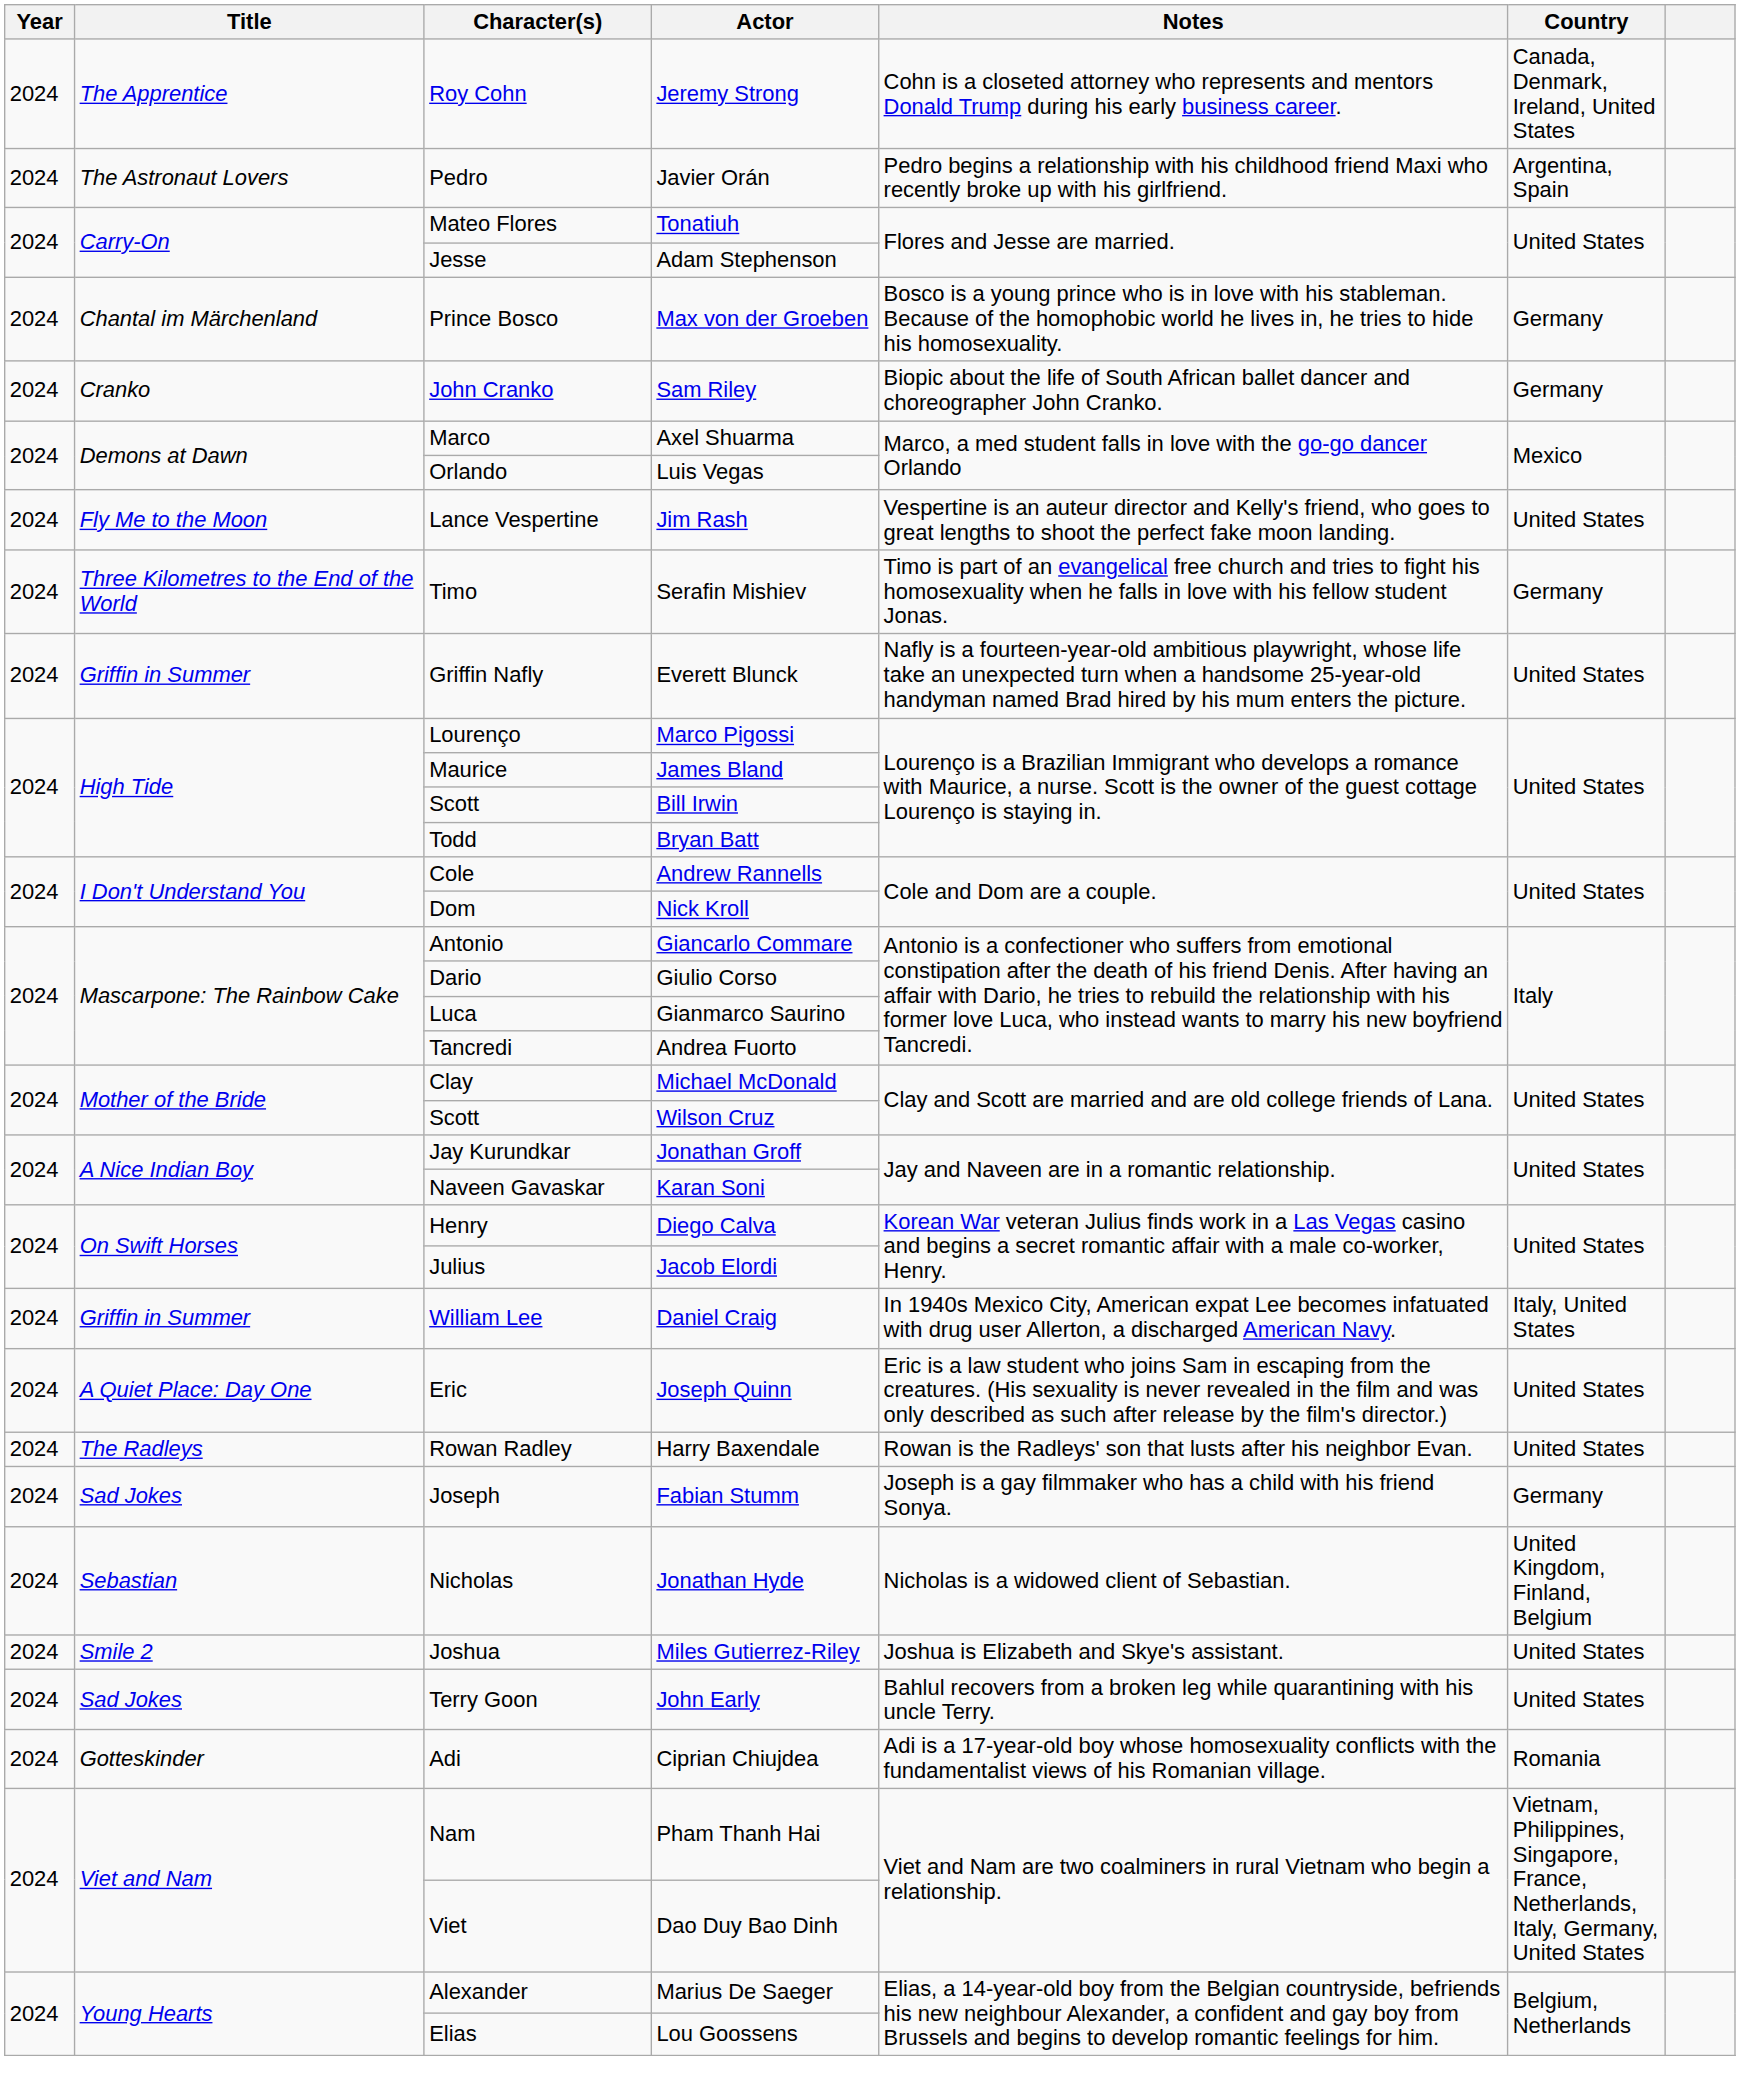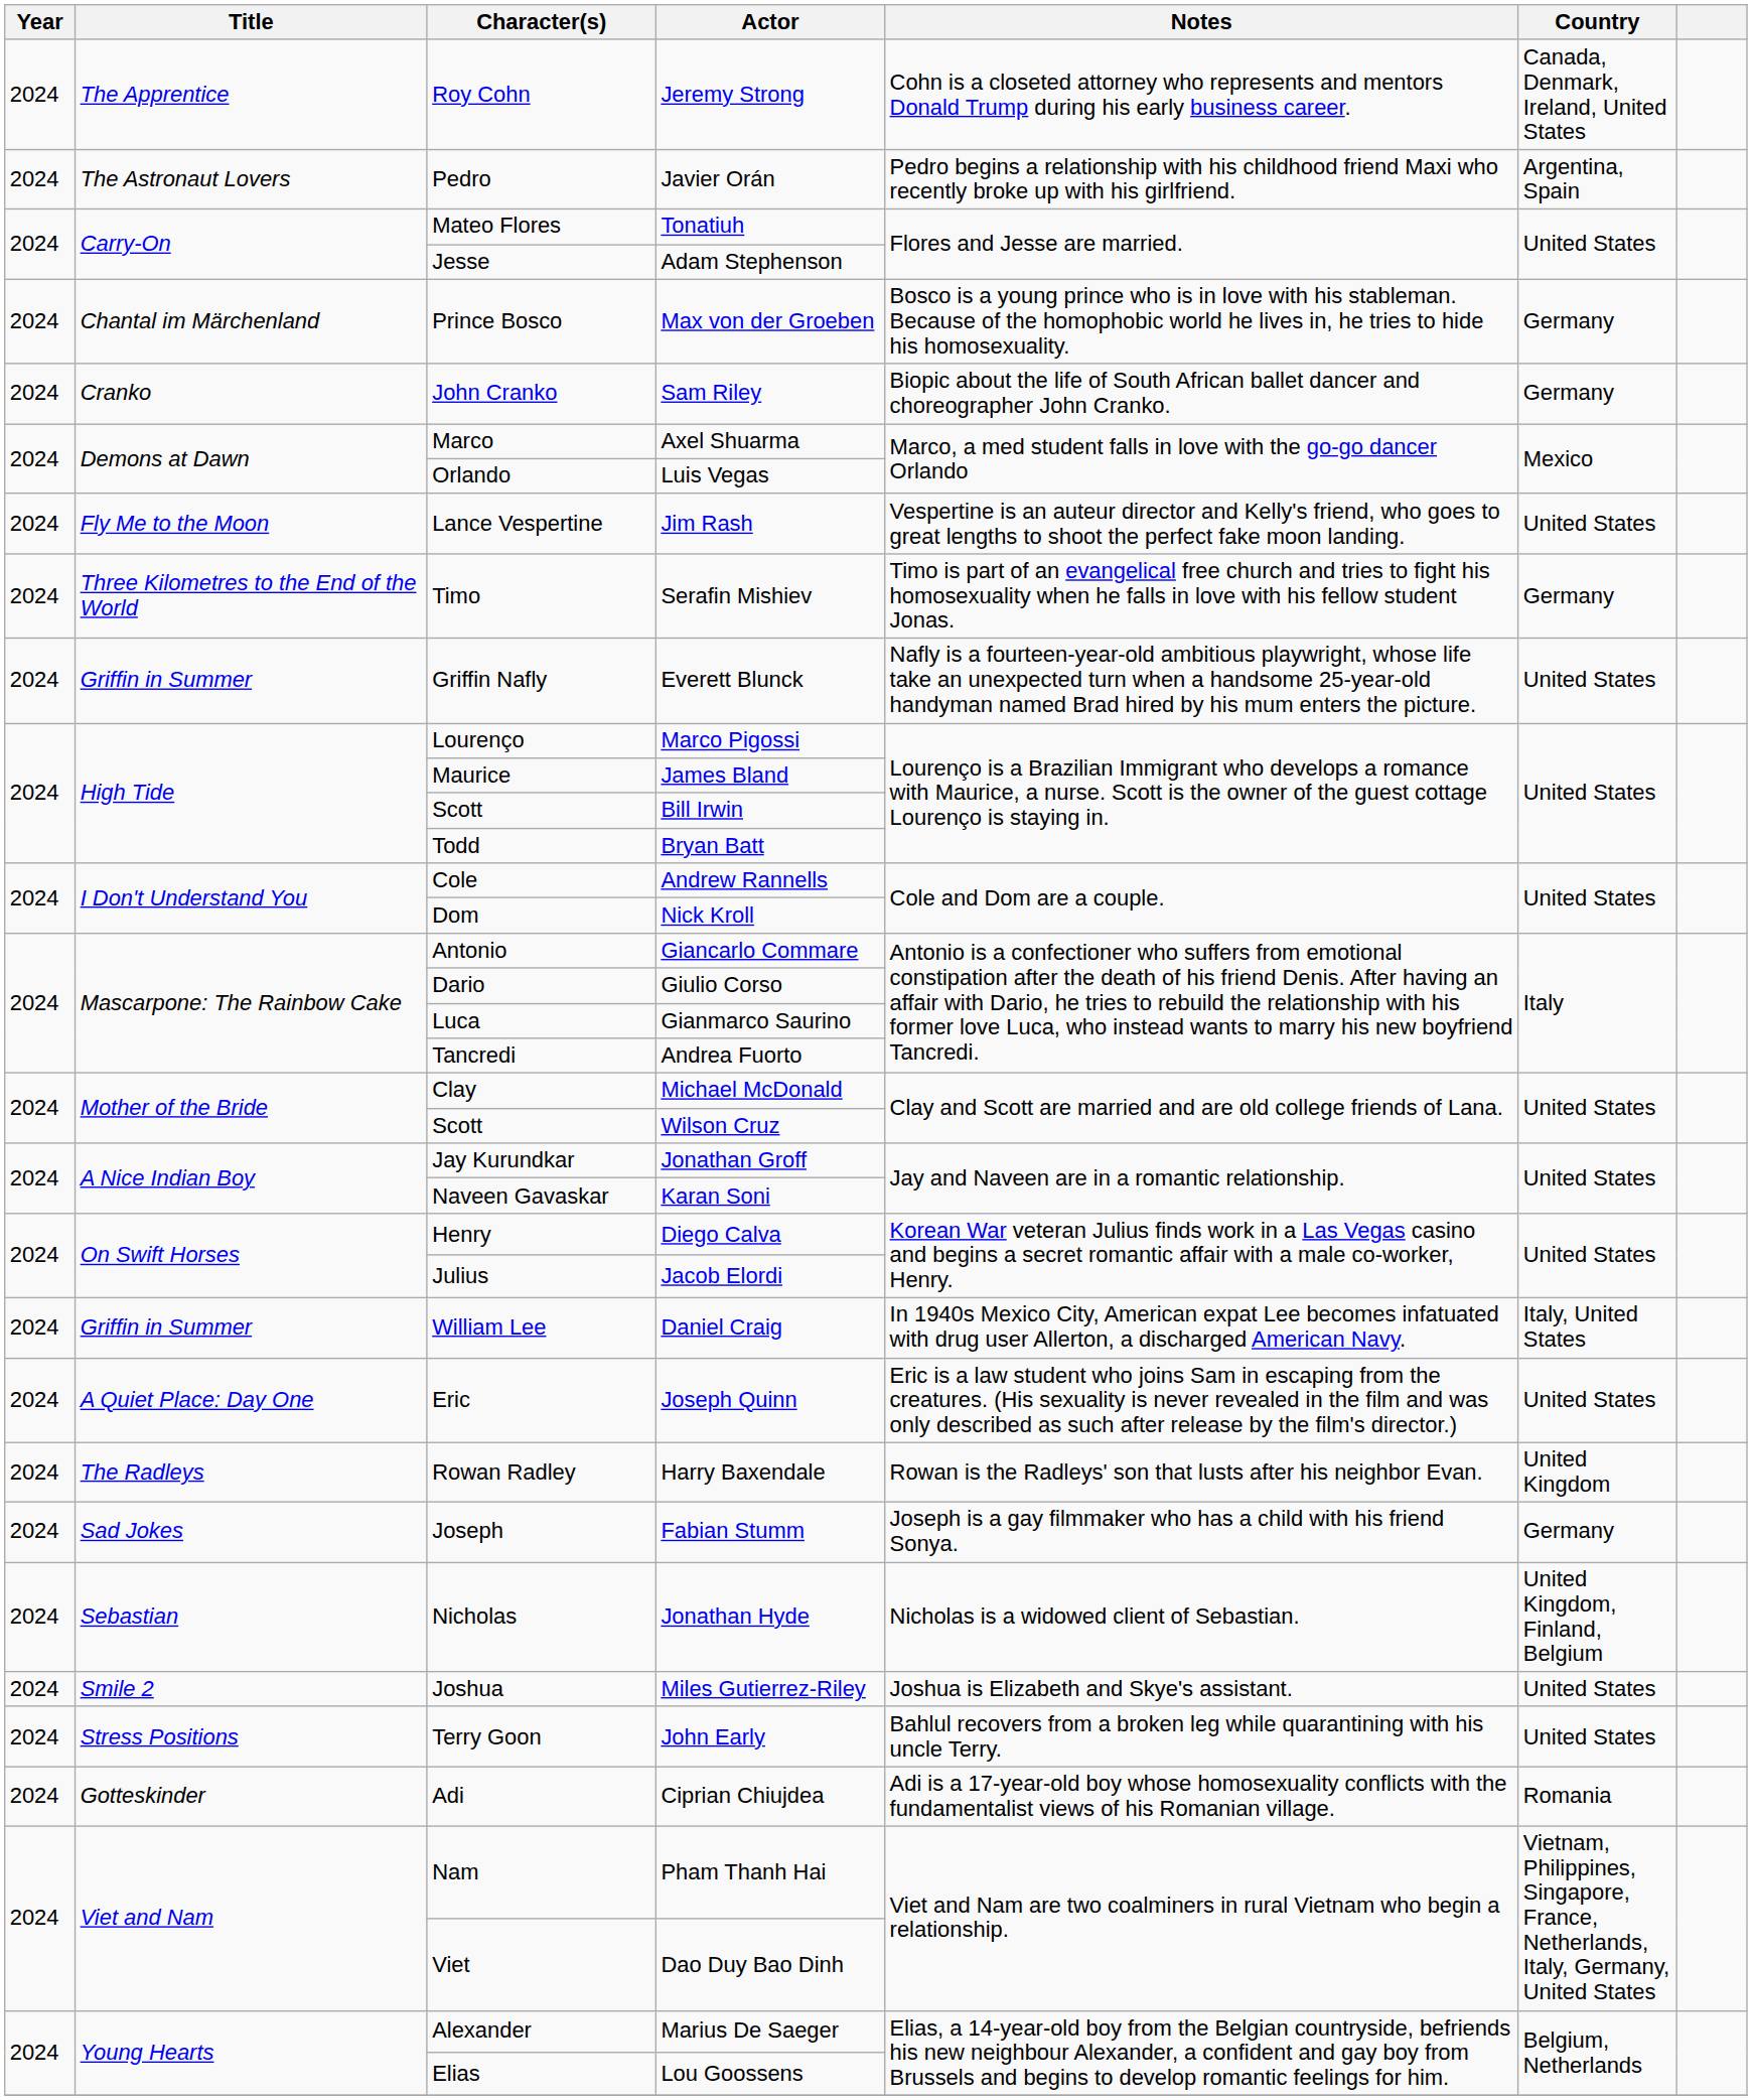 <table class="wikitable sortable" style="width: 100%">
 <tr>
 <th style="width:4%;">Year</th>
 <th style="width:20%;">Title</th>
 <th style="width:13%;">Character(s)</th>
 <th style="width:13%;">Actor</th>
 <th style="width:36%;">Notes</th>
 <th style="width:9%;">Country</th>
 <th style="width:4%;" class="unsortable"></th>
 </tr>
 <tr>
 <td>2024</td>
 <td><em><a href='#'>The Apprentice</a></em></td>
 <td><a href='#'>Roy Cohn</a></td>
 <td><a href='#'>Jeremy Strong</a></td>
 <td>Cohn is a closeted attorney who represents and mentors <a href='#'>Donald Trump</a> during his early <a href='#'>business career</a>.</td>
 <td>Canada, Denmark, Ireland, United States</td>
 <td></td>
 </tr>
 <tr>
 <td>2024</td>
 <td><em>The Astronaut Lovers</em></td>
 <td>Pedro</td>
 <td>Javier Orán</td>
 <td>Pedro begins a relationship with his childhood friend Maxi who recently broke up with his girlfriend.</td>
 <td>Argentina, Spain</td>
 <td></td>
 </tr>
 <tr>
 <td rowspan="2">2024</td>
 <td rowspan="2"><em><a href='#'>Carry-On</a></em></td>
 <td>Mateo Flores</td>
 <td><a href='#'>Tonatiuh</a></td>
 <td rowspan="2">Flores and Jesse are married.</td>
 <td rowspan="2">United States</td>
 <td rowspan="2"></td>
 </tr>
 <tr>
 <td>Jesse</td>
 <td>Adam Stephenson</td>
 </tr>
 <tr>
 <td>2024</td>
 <td><em>Chantal im Märchenland</em></td>
 <td>Prince Bosco</td>
 <td><a href='#'>Max von der Groeben</a></td>
 <td>Bosco is a young prince who is in love with his stableman. Because of the homophobic world he lives in, he tries to hide his homosexuality.</td>
 <td>Germany</td>
 <td></td>
 </tr>
 <tr>
 <td>2024</td>
 <td><em>Cranko</em></td>
 <td><a href='#'>John Cranko</a></td>
 <td><a href='#'>Sam Riley</a></td>
 <td>Biopic about the life of South African ballet dancer and choreographer John Cranko.</td>
 <td>Germany</td>
 <td></td>
 </tr>
 <tr>
 <td rowspan="2">2024</td>
 <td rowspan="2"><em>Demons at Dawn</em></td>
 <td>Marco</td>
 <td>Axel Shuarma</td>
 <td rowspan="2">Marco, a med student falls in love with the <a href='#'>go-go dancer</a> Orlando</td>
 <td rowspan="2">Mexico</td>
 <td rowspan="2"></td>
 </tr>
 <tr>
 <td>Orlando</td>
 <td>Luis Vegas</td>
 </tr>
 <tr>
 <td>2024</td>
 <td><em><a href='#'>Fly Me to the Moon</a></em></td>
 <td>Lance Vespertine</td>
 <td><a href='#'>Jim Rash</a></td>
 <td>Vespertine is an auteur director and Kelly's friend, who goes to great lengths to shoot the perfect fake moon landing.</td>
 <td>United States</td>
 <td></td>
 </tr>
 <tr>
 <td>2024</td>
 <td><em><a href='#'>Three Kilometres to the End of the World</a></em></td>
 <td>Timo</td>
 <td>Serafin Mishiev</td>
 <td>Timo is part of an <a href='#'>evangelical</a> free church and tries to fight his homosexuality when he falls in love with his fellow student Jonas.</td>
 <td>Germany</td>
 <td></td>
 </tr>
 <tr>
 <td>2024</td>
 <td><em><a href='#'>Griffin in Summer</a></em></td>
 <td>Griffin Nafly</td>
 <td>Everett Blunck</td>
 <td>Nafly is a fourteen-year-old ambitious playwright, whose life take an unexpected turn when a handsome 25-year-old handyman named Brad hired by his mum enters the picture.</td>
 <td>United States</td>
 <td></td>
 </tr>
 <tr>
 <td rowspan="4">2024</td>
 <td rowspan="4"><em><a href='#'>High Tide</a></em></td>
 <td>Lourenço</td>
 <td><a href='#'>Marco Pigossi</a></td>
 <td rowspan="4">Lourenço is a Brazilian Immigrant who develops a romance with Maurice, a nurse. Scott is the owner of the guest cottage Lourenço is staying in.</td>
 <td rowspan="4">United States</td>
 <td rowspan="4"></td>
 </tr>
 <tr>
 <td>Maurice</td>
 <td><a href='#'>James Bland</a></td>
 </tr>
 <tr>
 <td>Scott</td>
 <td><a href='#'>Bill Irwin</a></td>
 </tr>
 <tr>
 <td>Todd</td>
 <td><a href='#'>Bryan Batt</a></td>
 </tr>
 <tr>
 <td rowspan="2">2024</td>
 <td rowspan="2"><em><a href='#'>I Don't Understand You</a></em></td>
 <td>Cole</td>
 <td><a href='#'>Andrew Rannells</a></td>
 <td rowspan="2">Cole and Dom are a couple.</td>
 <td rowspan="2">United States</td>
 <td rowspan="2"></td>
 </tr>
 <tr>
 <td>Dom</td>
 <td><a href='#'>Nick Kroll</a></td>
 </tr>
 <tr>
 <td rowspan="4">2024</td>
 <td rowspan="4"><em>Mascarpone: The Rainbow Cake</em></td>
 <td>Antonio</td>
 <td><a href='#'>Giancarlo Commare</a></td>
 <td rowspan="4">Antonio is a confectioner who suffers from emotional constipation after the death of his friend Denis. After having an affair with Dario, he tries to rebuild the relationship with his former love Luca, who instead wants to marry his new boyfriend Tancredi.</td>
 <td rowspan="4">Italy</td>
 <td rowspan="4"></td>
 </tr>
 <tr>
 <td>Dario</td>
 <td>Giulio Corso</td>
 </tr>
 <tr>
 <td>Luca</td>
 <td>Gianmarco Saurino</td>
 </tr>
 <tr>
 <td>Tancredi</td>
 <td>Andrea Fuorto</td>
 </tr>
 <tr>
 <td rowspan="2">2024</td>
 <td rowspan="2"><em><a href='#'>Mother of the Bride</a></em></td>
 <td>Clay</td>
 <td><a href='#'>Michael McDonald</a></td>
 <td rowspan="2">Clay and Scott are married and are old college friends of Lana.</td>
 <td rowspan="2">United States</td>
 <td rowspan="2"></td>
 </tr>
 <tr>
 <td>Scott</td>
 <td><a href='#'>Wilson Cruz</a></td>
 </tr>
 <tr>
 <td rowspan="2">2024</td>
 <td rowspan="2"><em><a href='#'>A Nice Indian Boy</a></em></td>
 <td>Jay Kurundkar</td>
 <td><a href='#'>Jonathan Groff</a></td>
 <td rowspan="2">Jay and Naveen are in a romantic relationship.</td>
 <td rowspan="2">United States</td>
 <td rowspan="2"></td>
 </tr>
 <tr>
 <td>Naveen Gavaskar</td>
 <td><a href='#'>Karan Soni</a></td>
 </tr>
 <tr>
 <td rowspan="2">2024</td>
 <td rowspan="2"><em><a href='#'>On Swift Horses</a></em></td>
 <td>Henry</td>
 <td><a href='#'>Diego Calva</a></td>
 <td rowspan="2"><a href='#'>Korean War</a> veteran Julius finds work in a <a href='#'>Las Vegas</a> casino and begins a secret romantic affair with a male co-worker, Henry.</td>
 <td rowspan="2">United States</td>
 <td rowspan="2"></td>
 </tr>
 <tr>
 <td>Julius</td>
 <td><a href='#'>Jacob Elordi</a></td>
 </tr>
 <tr>
 <td>2024</td>
 <td><em><a href='#'>Griffin in Summer</a></em></td>
 <td><a href='#'>William Lee</a></td>
 <td><a href='#'>Daniel Craig</a></td>
 <td>In 1940s Mexico City, American expat Lee becomes infatuated with drug user Allerton, a discharged <a href='#'>American Navy</a>.</td>
 <td>Italy, United States</td>
 <td></td>
 </tr>
 <tr>
 <td>2024</td>
 <td><em><a href='#'>A Quiet Place: Day One</a></em></td>
 <td>Eric</td>
 <td><a href='#'>Joseph Quinn</a></td>
 <td>Eric is a law student who joins Sam in escaping from the creatures.  (His sexuality is never revealed in the film and was only described as such after release by the film's director.)</td>
 <td>United States</td>
 <td></td>
 </tr>
 <tr>
 <td>2024</td>
 <td><em><a href='#'>The Radleys</a></em></td>
 <td>Rowan Radley</td>
 <td>Harry Baxendale</td>
 <td>Rowan is the Radleys' son that lusts after his neighbor Evan.</td>
-<td>United States</td>
+<td>United Kingdom</td>
 <td></td>
 </tr>
 <tr>
 <td>2024</td>
 <td><a href='#'><em>Sad Jokes</em></a></td>
 <td>Joseph</td>
 <td><a href='#'>Fabian Stumm</a></td>
 <td>Joseph is a gay filmmaker who has a child with his friend Sonya.</td>
 <td>Germany</td>
 <td></td>
 </tr>
 <tr>
 <td>2024</td>
 <td><em><a href='#'>Sebastian</a></em></td>
 <td>Nicholas</td>
 <td><a href='#'>Jonathan Hyde</a></td>
 <td>Nicholas is a widowed client of Sebastian.</td>
 <td>United Kingdom, Finland, Belgium</td>
 <td></td>
 </tr>
 <tr>
 <td>2024</td>
 <td><em><a href='#'>Smile 2</a></em></td>
 <td>Joshua</td>
 <td><a href='#'>Miles Gutierrez-Riley</a></td>
 <td>Joshua is Elizabeth and Skye's assistant.</td>
 <td>United States</td>
 <td></td>
 </tr>
 <tr>
 <td>2024</td>
-<td><a href='#'><em>Sad Jokes</em></a></td>
+<td><em><a href='#'>Stress Positions</a></em></td>
 <td>Terry Goon</td>
 <td><a href='#'>John Early</a></td>
 <td>Bahlul recovers from a broken leg while quarantining with his uncle Terry.</td>
 <td>United States</td>
 <td></td>
 </tr>
 <tr>
 <td>2024</td>
 <td><em>Gotteskinder</em></td>
 <td>Adi</td>
 <td>Ciprian Chiujdea</td>
 <td>Adi is a 17-year-old boy whose homosexuality conflicts with the fundamentalist views of his Romanian village.</td>
 <td>Romania</td>
 <td></td>
 </tr>
 <tr>
 <td rowspan="2">2024</td>
 <td rowspan="2"><a href='#'><em>Viet and Nam</em></a></td>
 <td>Nam</td>
 <td>Pham Thanh Hai</td>
 <td rowspan="2">Viet and Nam are two coalminers in rural Vietnam who begin a relationship.</td>
 <td rowspan="2">Vietnam, Philippines, Singapore, France, Netherlands, Italy, Germany, United States</td>
 <td rowspan="2"></td>
 </tr>
 <tr>
 <td>Viet</td>
 <td>Dao Duy Bao Dinh</td>
 </tr>
 <tr>
 <td rowspan="2">2024</td>
 <td rowspan="2"><a href='#'><em>Young Hearts</em></a></td>
 <td>Alexander</td>
 <td>Marius De Saeger</td>
 <td rowspan="2">Elias, a 14-year-old boy from the Belgian countryside, befriends his new neighbour Alexander, a confident and gay boy from Brussels and begins to develop romantic feelings for him.</td>
 <td rowspan="2">Belgium, Netherlands</td>
 <td rowspan="2"></td>
 </tr>
 <tr>
 <td>Elias</td>
 <td>Lou Goossens</td>
 </tr>
 <tr>
 </tr>
 </table>
